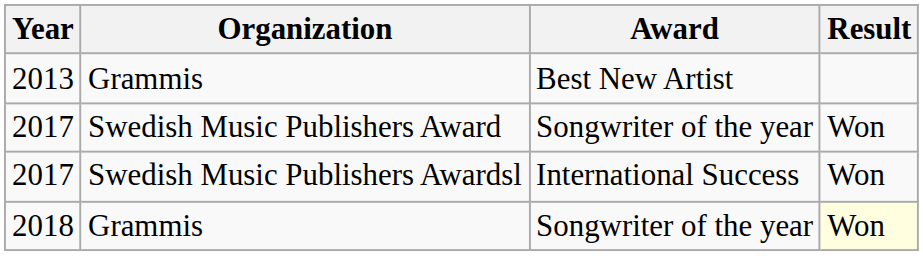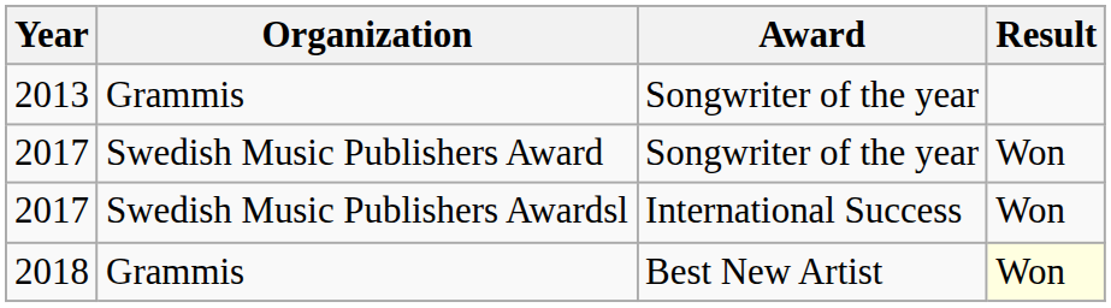 <table class="wikitable">
 <tr>
 <th scope="row">Year</th>
 <th scope="row">Organization</th>
 <th scope="row">Award</th>
 <th scope="row">Result</th>
 </tr>
 <tr>
 <td>2013</td>
 <td>Grammis</td>
-<td>Best New Artist</td>
+<td>Songwriter of the year</td>
 <td></td>
 </tr>
 <tr>
 <td>2017</td>
 <td>Swedish Music Publishers Award</td>
 <td>Songwriter of the year</td>
 <td>Won</td>
 </tr>
 <tr>
 <td>2017</td>
 <td>Swedish Music Publishers Awardsl</td>
 <td>International Success</td>
 <td>Won</td>
 </tr>
 <tr>
 <td>2018</td>
 <td>Grammis</td>
-<td>Songwriter of the year</td>
+<td>Best New Artist</td>
 <td style="background: lightyellow;">Won</td>
 </tr>
 </table>
